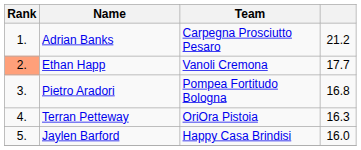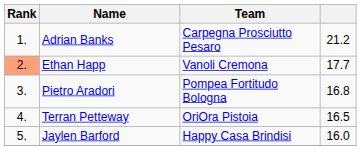 <table class="wikitable" style="text-align: center;">
 <tr>
 <th>Rank</th>
 <th width=180>Name</th>
 <th width=180>Team</th>
 <th width=40></th>
 </tr>
 <tr>
 <td>1.</td>
 <td align="left"> <a href='#'>Adrian Banks</a></td>
 <td style="text-align:left;"><a href='#'>Carpegna Prosciutto Pesaro</a></td>
 <td>21.2</td>
 </tr>
 <tr>
 <td style="background: lightsalmon;">2.</td>
 <td align="left"> <a href='#'>Ethan Happ</a></td>
 <td style="text-align:left;"><a href='#'>Vanoli Cremona</a></td>
 <td>17.7</td>
 </tr>
 <tr>
 <td>3.</td>
 <td align="left"> <a href='#'>Pietro Aradori</a></td>
 <td style="text-align:left;"><a href='#'>Pompea Fortitudo Bologna</a></td>
 <td>16.8</td>
 </tr>
 <tr>
 <td>4.</td>
 <td align="left"> <a href='#'>Terran Petteway</a></td>
 <td style="text-align:left;"><a href='#'>OriOra Pistoia</a></td>
-<td>16.3</td>
+<td>16.5</td>
 </tr>
 <tr>
 <td>5.</td>
 <td align="left"> <a href='#'>Jaylen Barford</a></td>
 <td style="text-align:left;"><a href='#'>Happy Casa Brindisi</a></td>
 <td>16.0</td>
 </tr>
 <tr>
 </tr>
 </table>
